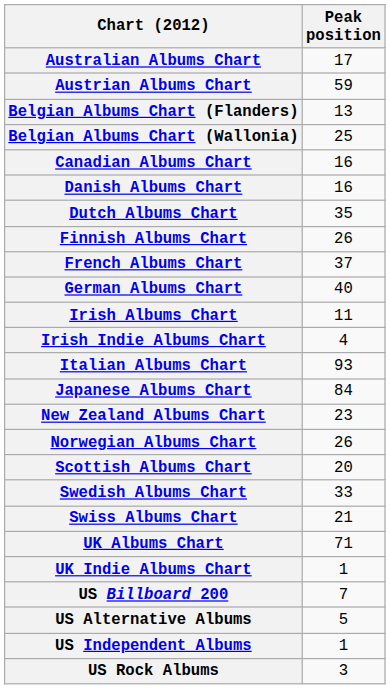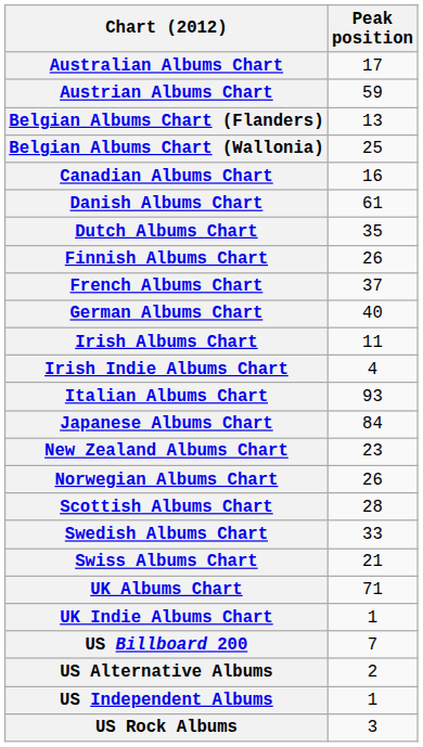 <table class="wikitable sortable plainrowheaders">
 <tr>
 <th scope="col">Chart (2012)</th>
 <th scope="col">Peak<br>position</th>
 </tr>
 <tr>
 <th scope="row"><a href='#'>Australian Albums Chart</a></th>
 <td align="center">17</td>
 </tr>
 <tr>
 <th scope="row"><a href='#'>Austrian Albums Chart</a></th>
 <td align="center">59</td>
 </tr>
 <tr>
 <th scope="row"><a href='#'>Belgian Albums Chart</a> (Flanders)</th>
 <td align="center">13</td>
 </tr>
 <tr>
 <th scope="row"><a href='#'>Belgian Albums Chart</a> (Wallonia)</th>
 <td align="center">25</td>
 </tr>
 <tr>
 <th scope="row"><a href='#'>Canadian Albums Chart</a></th>
 <td align="center">16</td>
 </tr>
 <tr>
 <th scope="row"><a href='#'>Danish Albums Chart</a></th>
-<td align="center">16</td>
+<td align="center">61</td>
 </tr>
 <tr>
 <th scope="row"><a href='#'>Dutch Albums Chart</a></th>
 <td align="center">35</td>
 </tr>
 <tr>
 <th scope="row"><a href='#'>Finnish Albums Chart</a></th>
 <td align="center">26</td>
 </tr>
 <tr>
 <th scope="row"><a href='#'>French Albums Chart</a></th>
 <td align="center">37</td>
 </tr>
 <tr>
 <th scope="row"><a href='#'>German Albums Chart</a></th>
 <td align="center">40</td>
 </tr>
 <tr>
 <th scope="row"><a href='#'>Irish Albums Chart</a></th>
 <td align="center">11</td>
 </tr>
 <tr>
 <th scope="row"><a href='#'>Irish Indie Albums Chart</a></th>
 <td align="center">4</td>
 </tr>
 <tr>
 <th scope="row"><a href='#'>Italian Albums Chart</a></th>
 <td align="center">93</td>
 </tr>
 <tr>
 <th scope="row"><a href='#'>Japanese Albums Chart</a></th>
 <td align="center">84</td>
 </tr>
 <tr>
 <th scope="row"><a href='#'>New Zealand Albums Chart</a></th>
 <td align="center">23</td>
 </tr>
 <tr>
 <th scope="row"><a href='#'>Norwegian Albums Chart</a></th>
 <td align="center">26</td>
 </tr>
 <tr>
 <th scope="row"><a href='#'>Scottish Albums Chart</a></th>
-<td align="center">20</td>
+<td align="center">28</td>
 </tr>
 <tr>
 <th scope="row"><a href='#'>Swedish Albums Chart</a></th>
 <td align="center">33</td>
 </tr>
 <tr>
 <th scope="row"><a href='#'>Swiss Albums Chart</a></th>
 <td align="center">21</td>
 </tr>
 <tr>
 <th scope="row"><a href='#'>UK Albums Chart</a></th>
 <td align="center">71</td>
 </tr>
 <tr>
 <th scope="row"><a href='#'>UK Indie Albums Chart</a></th>
 <td align="center">1</td>
 </tr>
 <tr>
 <th scope="row">US <a href='#'><em>Billboard</em> 200</a></th>
 <td align="center">7</td>
 </tr>
 <tr>
 <th scope="row">US Alternative Albums</th>
-<td align="center">5</td>
+<td align="center">2</td>
 </tr>
 <tr>
 <th scope="row">US <a href='#'>Independent Albums</a></th>
 <td align="center">1</td>
 </tr>
 <tr>
 <th scope="row">US Rock Albums</th>
 <td align="center">3</td>
 </tr>
 </table>
